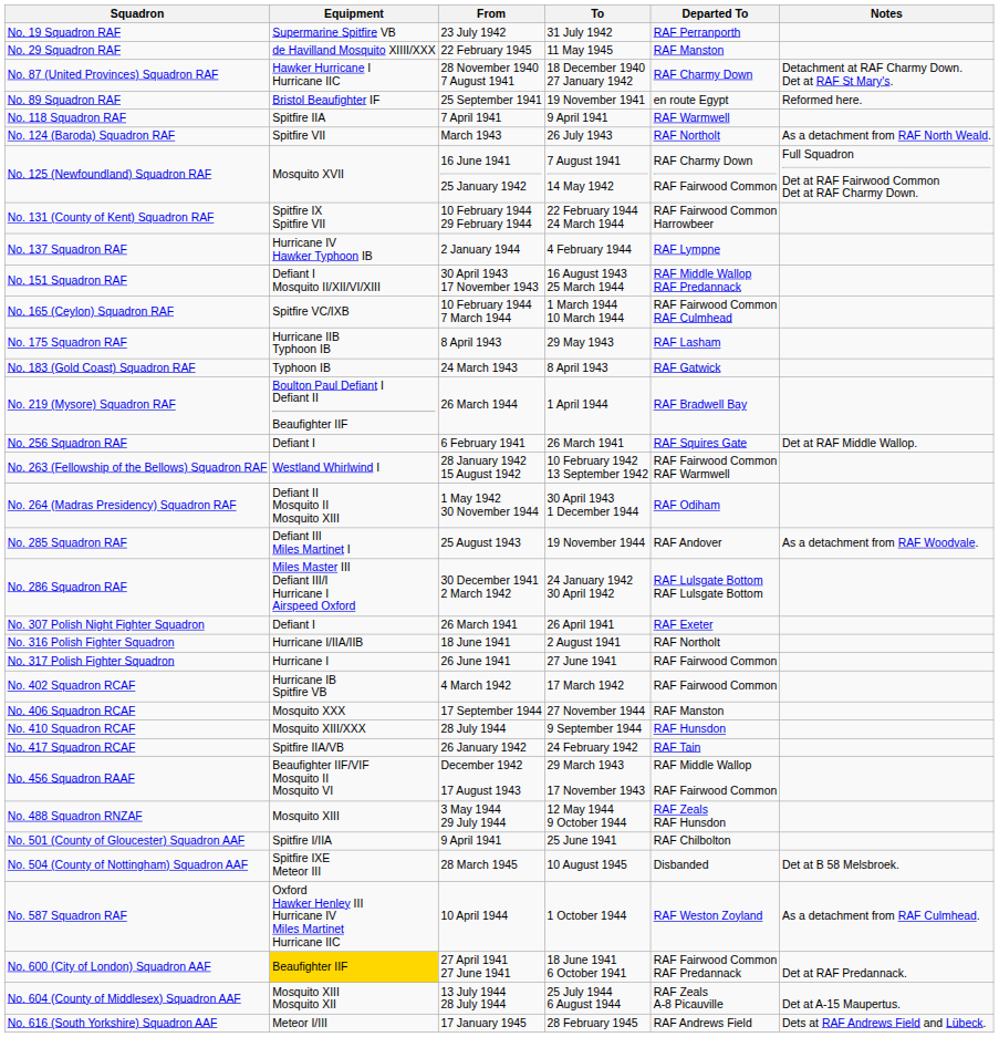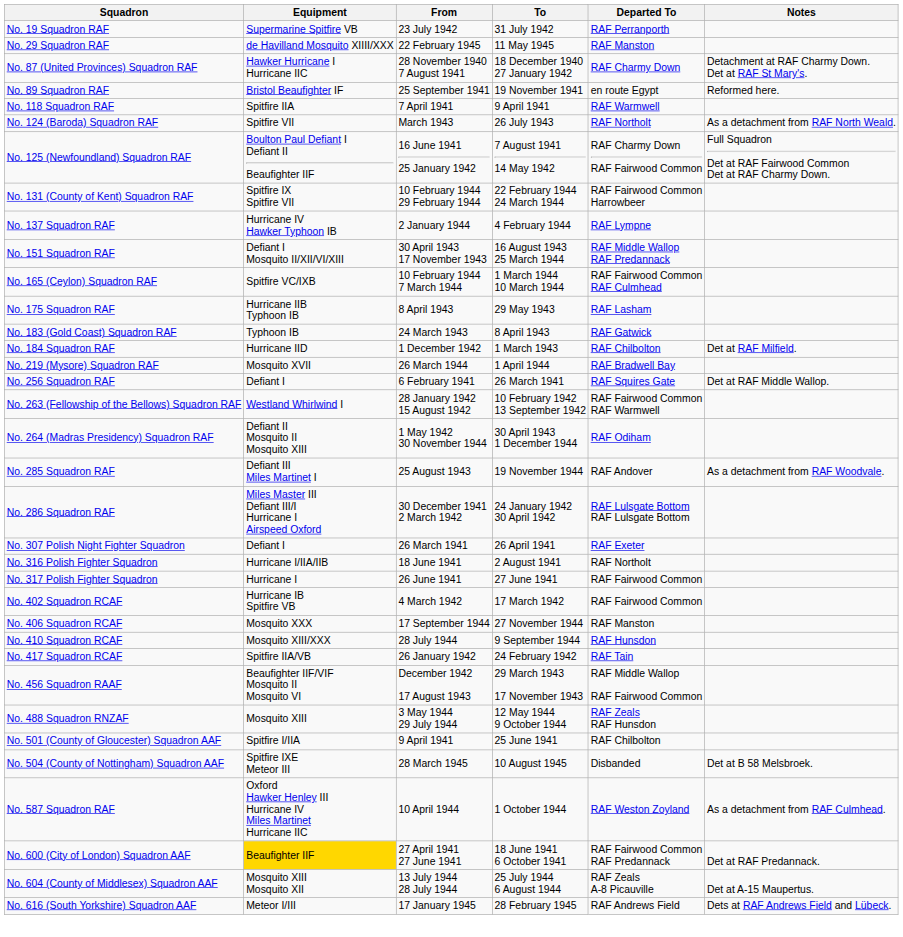 <table class="wikitable sortable">
 <tr>
 <th>Squadron</th>
 <th>Equipment</th>
 <th>From</th>
 <th>To</th>
 <th>Departed To</th>
 <th>Notes</th>
 </tr>
 <tr>
 <td><a href='#'>No. 19 Squadron RAF</a></td>
 <td><a href='#'>Supermarine Spitfire</a> VB</td>
 <td>23 July 1942</td>
 <td>31 July 1942</td>
 <td><a href='#'>RAF Perranporth</a></td>
 <td></td>
 </tr>
 <tr>
 <td><a href='#'>No. 29 Squadron RAF</a></td>
 <td><a href='#'>de Havilland Mosquito</a> XIIII/XXX</td>
 <td>22 February 1945</td>
 <td>11 May 1945</td>
 <td><a href='#'>RAF Manston</a></td>
 <td></td>
 </tr>
 <tr>
 <td><a href='#'>No. 87 (United Provinces) Squadron RAF</a></td>
 <td><a href='#'>Hawker Hurricane</a> I<br>Hurricane IIC</td>
 <td>28 November 1940<br>7 August 1941</td>
 <td>18 December 1940<br>27 January 1942</td>
 <td><a href='#'>RAF Charmy Down</a></td>
 <td>Detachment at RAF Charmy Down.<br>Det at <a href='#'>RAF St Mary's</a>.</td>
 </tr>
 <tr>
 <td><a href='#'>No. 89 Squadron RAF</a></td>
 <td><a href='#'>Bristol Beaufighter</a> IF</td>
 <td>25 September 1941</td>
 <td>19 November 1941</td>
 <td>en route Egypt</td>
 <td>Reformed here.</td>
 </tr>
 <tr>
 <td><a href='#'>No. 118 Squadron RAF</a></td>
 <td>Spitfire IIA</td>
 <td>7 April 1941</td>
 <td>9 April 1941</td>
 <td><a href='#'>RAF Warmwell</a></td>
 <td></td>
 </tr>
 <tr>
 <td><a href='#'>No. 124 (Baroda) Squadron RAF</a></td>
 <td>Spitfire VII</td>
 <td>March 1943</td>
 <td>26 July 1943</td>
 <td><a href='#'>RAF Northolt</a></td>
 <td>As a detachment from <a href='#'>RAF North Weald</a>.</td>
 </tr>
 <tr>
 <td><a href='#'>No. 125 (Newfoundland) Squadron RAF</a></td>
-<td>Mosquito XVII</td>
+<td><a href='#'>Boulton Paul Defiant</a> I<br>Defiant II<hr>Beaufighter IIF</td>
 <td>16 June 1941<hr>25 January 1942</td>
 <td>7 August 1941<hr>14 May 1942</td>
 <td>RAF Charmy Down<hr>RAF Fairwood Common</td>
 <td>Full Squadron<hr>Det at RAF Fairwood Common<br>Det at RAF Charmy Down.</td>
 </tr>
 <tr>
 <td><a href='#'>No. 131 (County of Kent) Squadron RAF</a></td>
 <td>Spitfire IX<br>Spitfire VII</td>
 <td>10 February 1944<br>29 February 1944</td>
 <td>22 February 1944<br>24 March 1944</td>
 <td>RAF Fairwood Common<br>Harrowbeer</td>
 <td></td>
 </tr>
 <tr>
 <td><a href='#'>No. 137 Squadron RAF</a></td>
 <td>Hurricane IV<br><a href='#'>Hawker Typhoon</a> IB</td>
 <td>2 January 1944</td>
 <td>4 February 1944</td>
 <td><a href='#'>RAF Lympne</a></td>
 <td></td>
 </tr>
 <tr>
 <td><a href='#'>No. 151 Squadron RAF</a></td>
 <td>Defiant I<br>Mosquito II/XII/VI/XIII</td>
 <td>30 April 1943<br>17 November 1943</td>
 <td>16 August 1943<br>25 March 1944</td>
 <td><a href='#'>RAF Middle Wallop</a><br><a href='#'>RAF Predannack</a></td>
 <td></td>
 </tr>
 <tr>
 <td><a href='#'>No. 165 (Ceylon) Squadron RAF</a></td>
 <td>Spitfire VC/IXB</td>
 <td>10 February 1944<br>7 March 1944</td>
 <td>1 March 1944<br>10 March 1944</td>
 <td>RAF Fairwood Common<br><a href='#'>RAF Culmhead</a></td>
 <td></td>
 </tr>
 <tr>
 <td><a href='#'>No. 175 Squadron RAF</a></td>
 <td>Hurricane IIB<br>Typhoon IB</td>
 <td>8 April 1943</td>
 <td>29 May 1943</td>
 <td><a href='#'>RAF Lasham</a></td>
 <td></td>
 </tr>
 <tr>
 <td><a href='#'>No. 183 (Gold Coast) Squadron RAF</a></td>
 <td>Typhoon IB</td>
 <td>24 March 1943</td>
 <td>8 April 1943</td>
 <td><a href='#'>RAF Gatwick</a></td>
 <td></td>
 </tr>
 <tr>
+<td><a href='#'>No. 184 Squadron RAF</a></td>
+<td>Hurricane IID</td>
+<td>1 December 1942</td>
+<td>1 March 1943</td>
+<td><a href='#'>RAF Chilbolton</a></td>
+<td>Det at <a href='#'>RAF Milfield</a>.</td>
+</tr>
+<tr>
 <td><a href='#'>No. 219 (Mysore) Squadron RAF</a></td>
-<td><a href='#'>Boulton Paul Defiant</a> I<br>Defiant II<hr>Beaufighter IIF</td>
+<td>Mosquito XVII</td>
 <td>26 March 1944</td>
 <td>1 April 1944</td>
 <td><a href='#'>RAF Bradwell Bay</a></td>
 <td></td>
 </tr>
 <tr>
 <td><a href='#'>No. 256 Squadron RAF</a></td>
 <td>Defiant I</td>
 <td>6 February 1941</td>
 <td>26 March 1941</td>
 <td><a href='#'>RAF Squires Gate</a></td>
 <td>Det at RAF Middle Wallop.</td>
 </tr>
 <tr>
 <td><a href='#'>No. 263 (Fellowship of the Bellows) Squadron RAF</a></td>
 <td><a href='#'>Westland Whirlwind</a> I</td>
 <td>28 January 1942<br>15 August 1942</td>
 <td>10 February 1942<br>13 September 1942</td>
 <td>RAF Fairwood Common<br>RAF Warmwell</td>
 <td></td>
 </tr>
 <tr>
 <td><a href='#'>No. 264 (Madras Presidency) Squadron RAF</a></td>
 <td>Defiant II<br>Mosquito II<br>Mosquito XIII</td>
 <td>1 May 1942<br>30 November 1944</td>
 <td>30 April 1943<br>1 December 1944</td>
 <td><a href='#'>RAF Odiham</a></td>
 <td></td>
 </tr>
 <tr>
 <td><a href='#'>No. 285 Squadron RAF</a></td>
 <td>Defiant III<br><a href='#'>Miles Martinet</a> I</td>
 <td>25 August 1943</td>
 <td>19 November 1944</td>
 <td>RAF Andover</td>
 <td>As a detachment from <a href='#'>RAF Woodvale</a>.</td>
 </tr>
 <tr>
 <td><a href='#'>No. 286 Squadron RAF</a></td>
 <td><a href='#'>Miles Master</a> III<br>Defiant III/I<br>Hurricane I<br><a href='#'>Airspeed Oxford</a></td>
 <td>30 December 1941<br>2 March 1942</td>
 <td>24 January 1942<br>30 April 1942</td>
 <td><a href='#'>RAF Lulsgate Bottom</a><br>RAF Lulsgate Bottom</td>
 <td></td>
 </tr>
 <tr>
 <td><a href='#'>No. 307 Polish Night Fighter Squadron</a></td>
 <td>Defiant I</td>
 <td>26 March 1941</td>
 <td>26 April 1941</td>
 <td><a href='#'>RAF Exeter</a></td>
 <td></td>
 </tr>
 <tr>
 <td><a href='#'>No. 316 Polish Fighter Squadron</a></td>
 <td>Hurricane I/IIA/IIB</td>
 <td>18 June 1941</td>
 <td>2 August 1941</td>
 <td>RAF Northolt</td>
 <td></td>
 </tr>
 <tr>
 <td><a href='#'>No. 317 Polish Fighter Squadron</a></td>
 <td>Hurricane I</td>
 <td>26 June 1941</td>
 <td>27 June 1941</td>
 <td>RAF Fairwood Common</td>
 <td></td>
 </tr>
 <tr>
 <td><a href='#'>No. 402 Squadron RCAF</a></td>
 <td>Hurricane IB<br>Spitfire VB</td>
 <td>4 March 1942</td>
 <td>17 March 1942</td>
 <td>RAF Fairwood Common</td>
 <td></td>
 </tr>
 <tr>
 <td><a href='#'>No. 406 Squadron RCAF</a></td>
 <td>Mosquito XXX</td>
 <td>17 September 1944</td>
 <td>27 November 1944</td>
 <td>RAF Manston</td>
 <td></td>
 </tr>
 <tr>
 <td><a href='#'>No. 410 Squadron RCAF</a></td>
 <td>Mosquito XIII/XXX</td>
 <td>28 July 1944</td>
 <td>9 September 1944</td>
 <td><a href='#'>RAF Hunsdon</a></td>
 <td></td>
 </tr>
 <tr>
 <td><a href='#'>No. 417 Squadron RCAF</a></td>
 <td>Spitfire IIA/VB</td>
 <td>26 January 1942</td>
 <td>24 February 1942</td>
 <td><a href='#'>RAF Tain</a></td>
 <td></td>
 </tr>
 <tr>
 <td><a href='#'>No. 456 Squadron RAAF</a></td>
 <td>Beaufighter IIF/VIF<br>Mosquito II<br>Mosquito VI</td>
 <td>December 1942<br><br>17 August 1943</td>
 <td>29 March 1943<br><br>17 November 1943</td>
 <td>RAF Middle Wallop<br><br>RAF Fairwood Common</td>
 <td></td>
 </tr>
 <tr>
 <td><a href='#'>No. 488 Squadron RNZAF</a></td>
 <td>Mosquito XIII</td>
 <td>3 May 1944<br>29 July 1944</td>
 <td>12 May 1944<br>9 October 1944</td>
 <td><a href='#'>RAF Zeals</a><br>RAF Hunsdon</td>
 <td></td>
 </tr>
 <tr>
 <td><a href='#'>No. 501 (County of Gloucester) Squadron AAF</a></td>
 <td>Spitfire I/IIA</td>
 <td>9 April 1941</td>
 <td>25 June 1941</td>
 <td>RAF Chilbolton</td>
 <td></td>
 </tr>
 <tr>
 <td><a href='#'>No. 504 (County of Nottingham) Squadron AAF</a></td>
 <td>Spitfire IXE<br>Meteor III</td>
 <td>28 March 1945</td>
 <td>10 August 1945</td>
 <td>Disbanded</td>
 <td>Det at B 58 Melsbroek.</td>
 </tr>
 <tr>
 <td><a href='#'>No. 587 Squadron RAF</a></td>
 <td>Oxford<br><a href='#'>Hawker Henley</a> III<br>Hurricane IV<br><a href='#'>Miles Martinet</a><br>Hurricane IIC</td>
 <td>10 April 1944</td>
 <td>1 October 1944</td>
 <td><a href='#'>RAF Weston Zoyland</a></td>
 <td>As a detachment from <a href='#'>RAF Culmhead</a>.</td>
 </tr>
 <tr>
 <td><a href='#'>No. 600 (City of London) Squadron AAF</a></td>
 <td style="background: gold;">Beaufighter IIF</td>
 <td>27 April 1941<br>27 June 1941</td>
 <td>18 June 1941<br>6 October 1941</td>
 <td>RAF Fairwood Common<br>RAF Predannack</td>
 <td><br>Det at RAF Predannack.</td>
 </tr>
 <tr>
 <td><a href='#'>No. 604 (County of Middlesex) Squadron AAF</a></td>
 <td>Mosquito XIII<br>Mosquito XII</td>
 <td>13 July 1944<br>28 July 1944</td>
 <td>25 July 1944<br>6 August 1944</td>
 <td>RAF Zeals<br>A-8 Picauville</td>
 <td><br>Det at A-15 Maupertus.</td>
 </tr>
 <tr>
 <td><a href='#'>No. 616 (South Yorkshire) Squadron AAF</a></td>
 <td>Meteor I/III</td>
 <td>17 January 1945</td>
 <td>28 February 1945</td>
 <td>RAF Andrews Field</td>
 <td>Dets at <a href='#'>RAF Andrews Field</a> and <a href='#'>Lübeck</a>.</td>
 </tr>
 </table>
